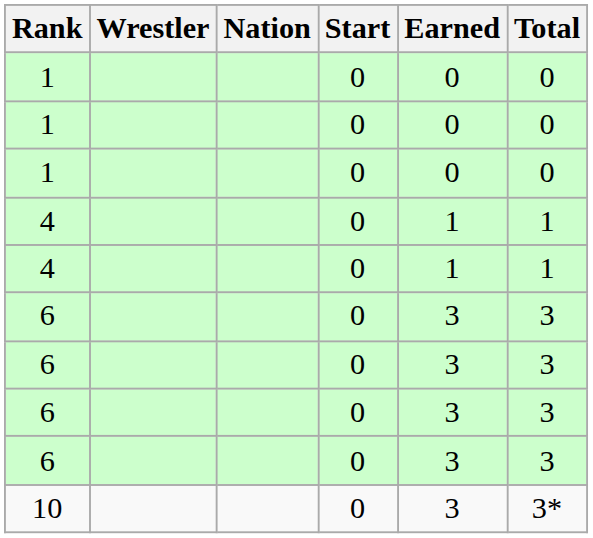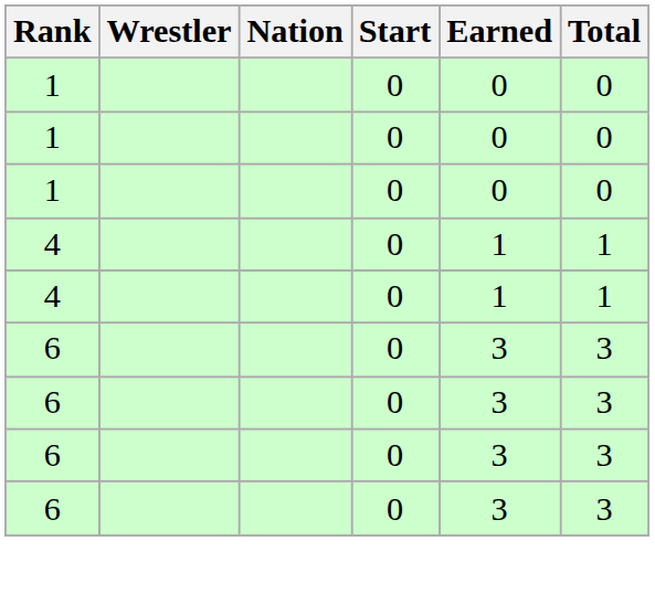 <table class="wikitable sortable" style="text-align:center;">
 <tr>
 <th>Rank</th>
 <th>Wrestler</th>
 <th>Nation</th>
 <th>Start</th>
 <th>Earned</th>
 <th>Total</th>
 </tr>
 <tr style="background:#cfc;">
 <td>1</td>
 <td align=left></td>
 <td align=left></td>
 <td>0</td>
 <td>0</td>
 <td>0</td>
 </tr>
 <tr style="background:#cfc;">
 <td>1</td>
 <td align=left></td>
 <td align=left></td>
 <td>0</td>
 <td>0</td>
 <td>0</td>
 </tr>
 <tr style="background:#cfc;">
 <td>1</td>
 <td align=left></td>
 <td align=left></td>
 <td>0</td>
 <td>0</td>
 <td>0</td>
 </tr>
 <tr style="background:#cfc;">
 <td>4</td>
 <td align=left></td>
 <td align=left></td>
 <td>0</td>
 <td>1</td>
 <td>1</td>
 </tr>
 <tr style="background:#cfc;">
 <td>4</td>
 <td align=left></td>
 <td align=left></td>
 <td>0</td>
 <td>1</td>
 <td>1</td>
 </tr>
 <tr style="background:#cfc;">
 <td>6</td>
 <td align=left></td>
 <td align=left></td>
 <td>0</td>
 <td>3</td>
 <td>3</td>
 </tr>
 <tr style="background:#cfc;">
 <td>6</td>
 <td align=left></td>
 <td align=left></td>
 <td>0</td>
 <td>3</td>
 <td>3</td>
 </tr>
 <tr style="background:#cfc;">
 <td>6</td>
 <td align=left></td>
 <td align=left></td>
 <td>0</td>
 <td>3</td>
 <td>3</td>
 </tr>
 <tr style="background:#cfc;">
 <td>6</td>
 <td align=left></td>
 <td align=left></td>
 <td>0</td>
 <td>3</td>
 <td>3</td>
 </tr>
-<tr>
-<td>10</td>
-<td align=left></td>
-<td align=left></td>
-<td>0</td>
-<td>3</td>
-<td>3*</td>
-</tr>
 </table>
